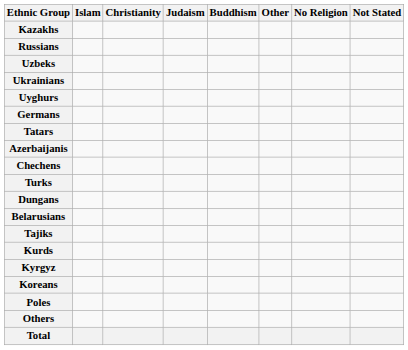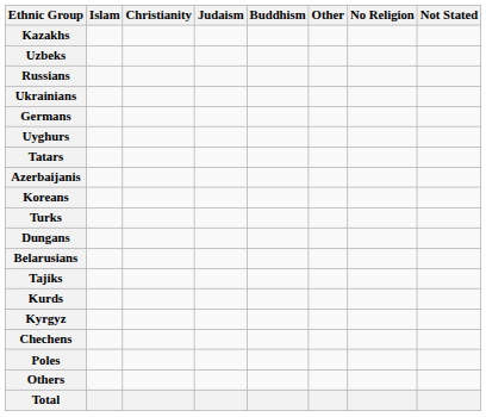 <table class="wikitable">
 <tr>
 <th>Ethnic Group</th>
 <th>Islam</th>
 <th>Christianity</th>
 <th>Judaism</th>
 <th>Buddhism</th>
 <th>Other</th>
 <th>No Religion</th>
 <th>Not Stated</th>
 </tr>
 <tr>
 <th>Kazakhs</th>
 <td></td>
 <td></td>
 <td></td>
 <td></td>
 <td></td>
 <td></td>
 <td></td>
 </tr>
 <tr>
-<th>Russians</th>
+<th>Uzbeks</th>
 <td></td>
 <td></td>
 <td></td>
 <td></td>
 <td></td>
 <td></td>
 <td></td>
 </tr>
 <tr>
-<th>Uzbeks</th>
+<th>Russians</th>
 <td></td>
 <td></td>
 <td></td>
 <td></td>
 <td></td>
 <td></td>
 <td></td>
 </tr>
 <tr>
 <th>Ukrainians</th>
 <td></td>
 <td></td>
 <td></td>
 <td></td>
 <td></td>
 <td></td>
 <td></td>
 </tr>
 <tr>
-<th>Uyghurs</th>
+<th>Germans</th>
 <td></td>
 <td></td>
 <td></td>
 <td></td>
 <td></td>
 <td></td>
 <td></td>
 </tr>
 <tr>
-<th>Germans</th>
+<th>Uyghurs</th>
 <td></td>
 <td></td>
 <td></td>
 <td></td>
 <td></td>
 <td></td>
 <td></td>
 </tr>
 <tr>
 <th>Tatars</th>
 <td></td>
 <td></td>
 <td></td>
 <td></td>
 <td></td>
 <td></td>
 <td></td>
 </tr>
 <tr>
 <th>Azerbaijanis</th>
 <td></td>
 <td></td>
 <td></td>
 <td></td>
 <td></td>
 <td></td>
 <td></td>
 </tr>
 <tr>
-<th>Chechens</th>
+<th>Koreans</th>
 <td></td>
 <td></td>
 <td></td>
 <td></td>
 <td></td>
 <td></td>
 <td></td>
 </tr>
 <tr>
 <th>Turks</th>
 <td></td>
 <td></td>
 <td></td>
 <td></td>
 <td></td>
 <td></td>
 <td></td>
 </tr>
 <tr>
 <th>Dungans</th>
 <td></td>
 <td></td>
 <td></td>
 <td></td>
 <td></td>
 <td></td>
 <td></td>
 </tr>
 <tr>
 <th>Belarusians</th>
 <td></td>
 <td></td>
 <td></td>
 <td></td>
 <td></td>
 <td></td>
 <td></td>
 </tr>
 <tr>
 <th>Tajiks</th>
 <td></td>
 <td></td>
 <td></td>
 <td></td>
 <td></td>
 <td></td>
 <td></td>
 </tr>
 <tr>
 <th>Kurds</th>
 <td></td>
 <td></td>
 <td></td>
 <td></td>
 <td></td>
 <td></td>
 <td></td>
 </tr>
 <tr>
 <th>Kyrgyz</th>
 <td></td>
 <td></td>
 <td></td>
 <td></td>
 <td></td>
 <td></td>
 <td></td>
 </tr>
 <tr>
-<th>Koreans</th>
+<th>Chechens</th>
 <td></td>
 <td></td>
 <td></td>
 <td></td>
 <td></td>
 <td></td>
 <td></td>
 </tr>
 <tr>
 <th>Poles</th>
 <td></td>
 <td></td>
 <td></td>
 <td></td>
 <td></td>
 <td></td>
 <td></td>
 </tr>
 <tr>
 <th>Others</th>
 <td></td>
 <td></td>
 <td></td>
 <td></td>
 <td></td>
 <td></td>
 <td></td>
 </tr>
 <tr>
 <th>Total</th>
 <th></th>
 <th></th>
 <th></th>
 <th></th>
 <th></th>
 <th></th>
 <th></th>
 </tr>
 </table>
